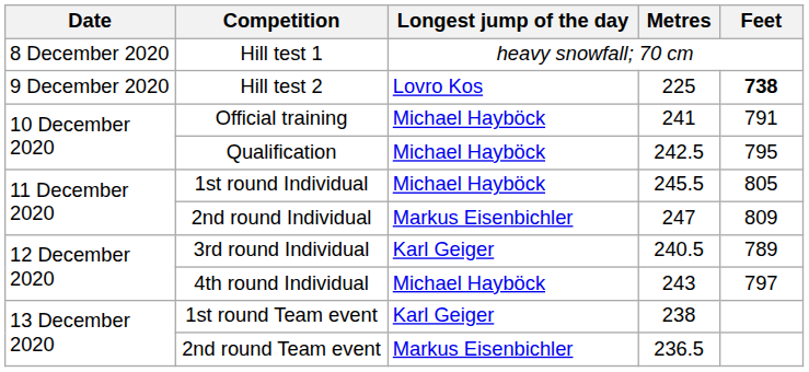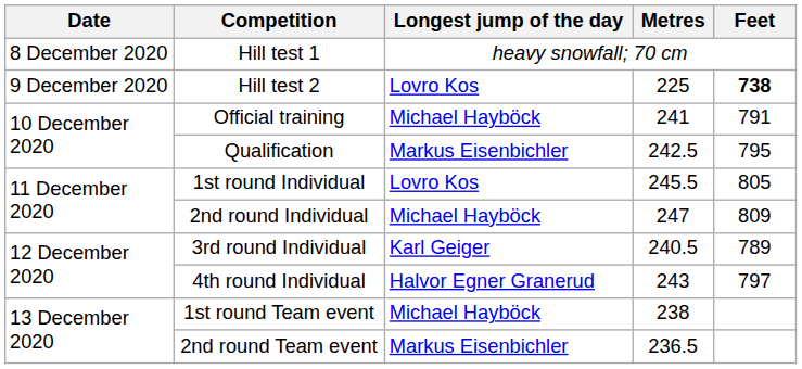 <table class="wikitable plainrowheaders" style="background:#fff; font-size:86%; line-height:16px; border:grey solid 1px; border-collapse:collapse;">
 <tr>
 <th width=110>Date</th>
 <th width=140>Competition</th>
 <th width=165>Longest jump of the day</th>
 <th width=50>Metres</th>
 <th width=50>Feet</th>
 </tr>
 <tr>
 <td>8 December 2020</td>
 <td align="center">Hill test 1</td>
 <td colspan=3 align=center><em>heavy snowfall; 70 cm</td>
 </tr>
 <tr>
 <td>9 December 2020</td>
 <td align="center">Hill test 2</td>
 <td> <a href='#'>Lovro Kos</a></td>
 <td align=center>225</td>
 <td align=center><strong>738</strong></td>
 </tr>
 <tr>
 <td rowspan="2">10 December 2020</td>
 <td align="center">Official training</td>
 <td> <a href='#'>Michael Hayböck</a></td>
 <td align=center>241</td>
 <td align=center>791</td>
 </tr>
 <tr>
 <td align="center">Qualification</td>
-<td> <a href='#'>Michael Hayböck</a></td>
+<td> <a href='#'>Markus Eisenbichler</a></td>
 <td align=center>242.5</td>
 <td align=center>795</td>
 </tr>
 <tr>
 <td rowspan="2">11 December 2020</td>
 <td align="center">1st round Individual</td>
-<td> <a href='#'>Michael Hayböck</a></td>
+<td> <a href='#'>Lovro Kos</a></td>
 <td align=center>245.5</td>
 <td align=center>805</td>
 </tr>
 <tr>
 <td align="center">2nd round Individual</td>
-<td> <a href='#'>Markus Eisenbichler</a></td>
+<td> <a href='#'>Michael Hayböck</a></td>
 <td align=center>247</td>
 <td align=center>809</td>
 </tr>
 <tr>
 <td rowspan="2">12 December 2020</td>
 <td align="center">3rd round Individual</td>
 <td> <a href='#'>Karl Geiger</a></td>
 <td align=center>240.5</td>
 <td align=center>789</td>
 </tr>
 <tr>
 <td align="center">4th round Individual</td>
-<td> <a href='#'>Michael Hayböck</a></td>
+<td> <a href='#'>Halvor Egner Granerud</a></td>
 <td align=center>243</td>
 <td align=center>797</td>
 </tr>
 <tr>
 <td rowspan="2">13 December 2020</td>
 <td align="center">1st round Team event</td>
-<td> <a href='#'>Karl Geiger</a></td>
+<td> <a href='#'>Michael Hayböck</a></td>
 <td align=center>238</td>
 <td align=center></td>
 </tr>
 <tr>
 <td align="center">2nd round Team event</td>
 <td> <a href='#'>Markus Eisenbichler</a></td>
 <td align=center>236.5</td>
 <td align=center></td>
 </tr>
 </table>
